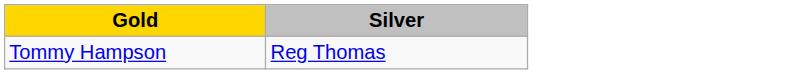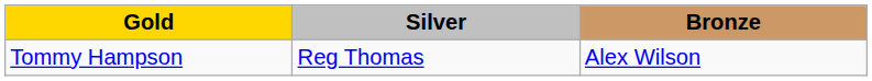 <table class="wikitable" style="text-align:left">
 <tr align="center">
 <td width=200 bgcolor=gold><strong>Gold</strong></td>
 <td width=200 bgcolor=silver><strong>Silver</strong></td>
+<td width=200 bgcolor=CC9966><strong>Bronze</strong></td>
 </tr>
 <tr>
 <td><a href='#'>Tommy Hampson</a><br><em></em></td>
 <td><a href='#'>Reg Thomas</a><br><em></em></td>
+<td><a href='#'>Alex Wilson</a><br><em></em></td>
 </tr>
 </table>
